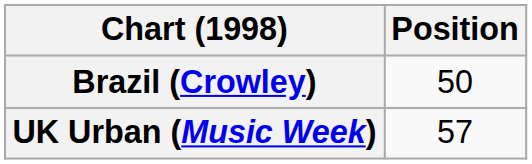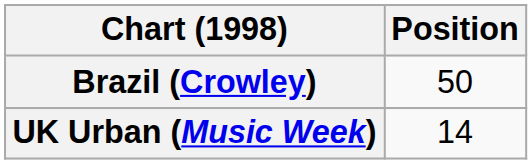 <table class="wikitable plainrowheaders" style="text-align:center">
 <tr>
 <th>Chart (1998)</th>
 <th>Position</th>
 </tr>
 <tr>
 <th scope="row">Brazil (<a href='#'>Crowley</a>)</th>
 <td style="text-align:center;">50</td>
 </tr>
 <tr>
 <th scope="row">UK Urban (<em><a href='#'>Music Week</a></em>)</th>
-<td>57</td>
+<td>14</td>
 </tr>
 </table>
